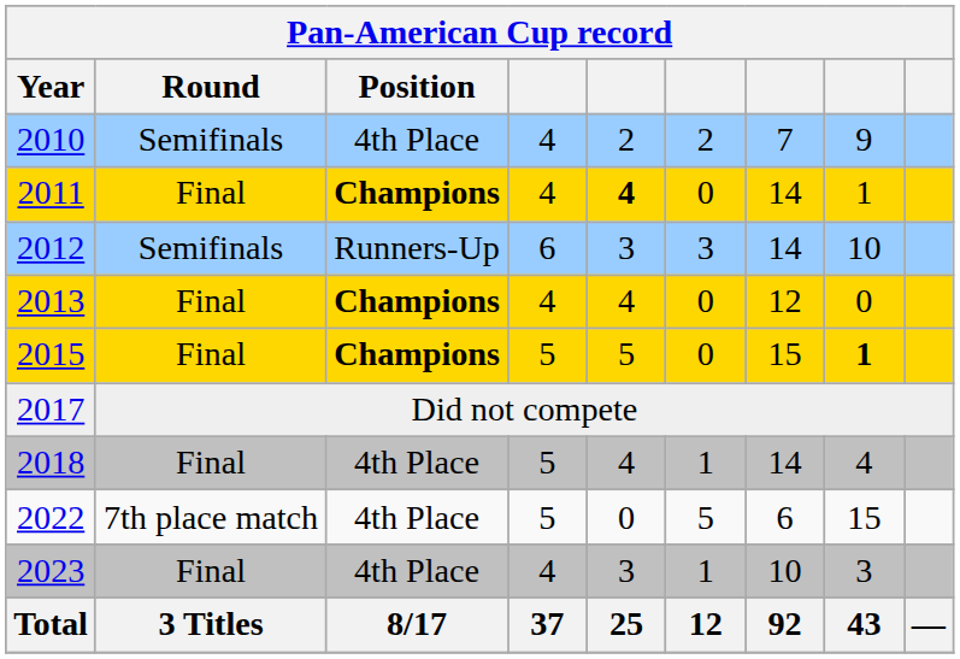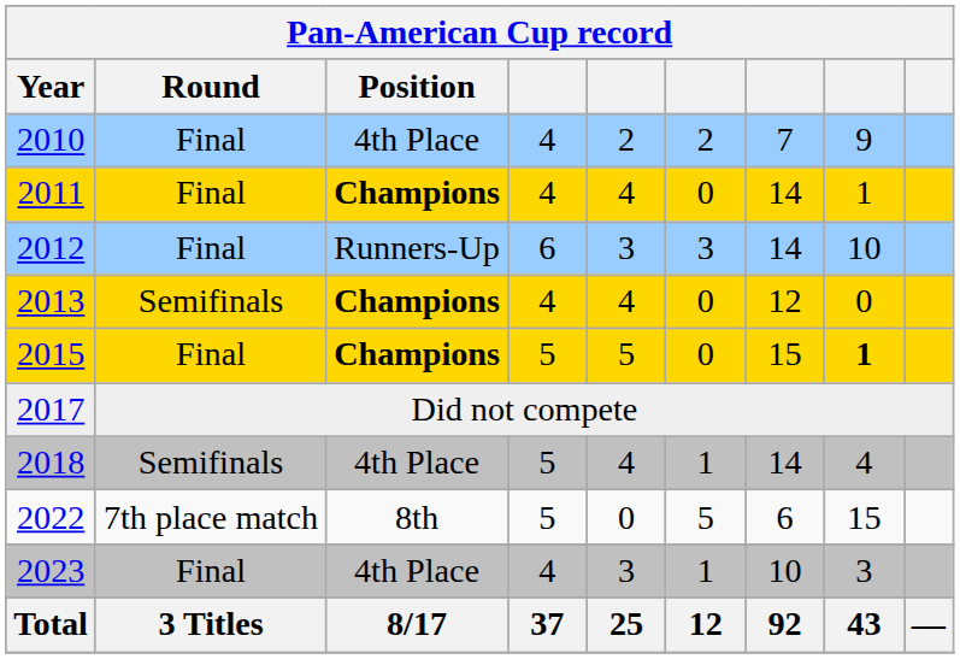 <table class="wikitable" style="text-align: center;">
 <tr>
 <th colspan=9><a href='#'>Pan-American Cup record</a></th>
 </tr>
 <tr>
 <th>Year</th>
 <th>Round</th>
 <th>Position</th>
 <th width=30></th>
 <th width=30></th>
 <th width=30></th>
 <th width=30></th>
 <th width=30></th>
 <th></th>
 </tr>
 <tr bgcolor="9acdff">
 <td> <a href='#'>2010</a></td>
-<td>Semifinals</td>
+<td>Final</td>
 <td>4th Place</td>
 <td>4</td>
 <td>2</td>
 <td>2</td>
 <td>7</td>
 <td>9</td>
 <td></td>
 </tr>
 <tr bgcolor=gold>
 <td> <a href='#'>2011</a></td>
 <td>Final</td>
 <td><strong>Champions</strong></td>
 <td>4</td>
-<td><strong>4</strong></td>
+<td>4</td>
 <td>0</td>
 <td>14</td>
 <td>1</td>
 <td></td>
 </tr>
 <tr bgcolor=9acdff>
 <td> <a href='#'>2012</a></td>
-<td>Semifinals</td>
+<td>Final</td>
 <td>Runners-Up</td>
 <td>6</td>
 <td>3</td>
 <td>3</td>
 <td>14</td>
 <td>10</td>
 <td></td>
 </tr>
 <tr bgcolor=gold>
 <td> <a href='#'>2013</a></td>
-<td>Final</td>
+<td>Semifinals</td>
 <td><strong>Champions</strong></td>
 <td>4</td>
 <td>4</td>
 <td>0</td>
 <td>12</td>
 <td>0</td>
 <td></td>
 </tr>
 <tr bgcolor=gold>
 <td> <a href='#'>2015</a></td>
 <td>Final</td>
 <td><strong>Champions</strong></td>
 <td>5</td>
 <td>5</td>
 <td>0</td>
 <td>15</td>
 <td><strong>1</strong></td>
 <td></td>
 </tr>
 <tr bgcolor="efefef">
 <td> <a href='#'>2017</a></td>
 <td colspan="8">Did not compete</td>
 </tr>
 <tr bgcolor=silver>
 <td> <a href='#'>2018</a></td>
-<td>Final</td>
+<td>Semifinals</td>
 <td>4th Place</td>
 <td>5</td>
 <td>4</td>
 <td>1</td>
 <td>14</td>
 <td>4</td>
 <td></td>
 </tr>
 <tr>
 <td> <a href='#'>2022</a></td>
 <td>7th place match</td>
-<td>4th Place</td>
+<td>8th</td>
 <td>5</td>
 <td>0</td>
 <td>5</td>
 <td>6</td>
 <td>15</td>
 <td></td>
 </tr>
 <tr bgcolor=silver>
 <td> <a href='#'>2023</a></td>
 <td>Final</td>
 <td>4th Place</td>
 <td>4</td>
 <td>3</td>
 <td>1</td>
 <td>10</td>
 <td>3</td>
 <td></td>
 </tr>
 <tr>
 <th>Total</th>
 <th>3 Titles</th>
 <th>8/17</th>
 <th>37</th>
 <th>25</th>
 <th>12</th>
 <th>92</th>
 <th>43</th>
 <th>—</th>
 </tr>
 <tr>
 </tr>
 </table>
